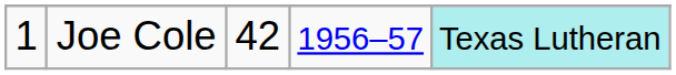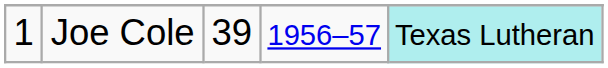 <table class="wikitable">
 <tr>
 </tr>
 <tr>
 <td>1</td>
 <td>Joe Cole</td>
-<td>42</td>
+<td>39</td>
 <td style="font-size:80%;"><a href='#'>1956–57</a></td>
 <td style="background: paleturquoise; font-size:80%;">Texas Lutheran</td>
 </tr>
 </table>
